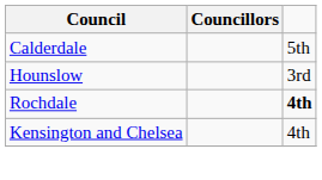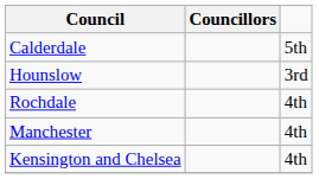 <table class="wikitable sortable">
 <tr>
 <th>Council</th>
 <th>Councillors</th>
 </tr>
 <tr>
 <td><a href='#'>Calderdale</a></td>
 <td></td>
 <td>5th</td>
 </tr>
 <tr>
 <td><a href='#'>Hounslow</a></td>
 <td></td>
 <td>3rd</td>
 </tr>
 <tr>
 <td><a href='#'>Rochdale</a></td>
 <td></td>
-<td><strong>4th</strong></td>
+<td>4th</td>
+</tr>
+<tr>
+<td><a href='#'>Manchester</a></td>
+<td></td>
+<td>4th</td>
 </tr>
 <tr>
 <td><a href='#'>Kensington and Chelsea</a></td>
 <td></td>
 <td>4th</td>
 </tr>
 <tr>
 </tr>
 </table>
